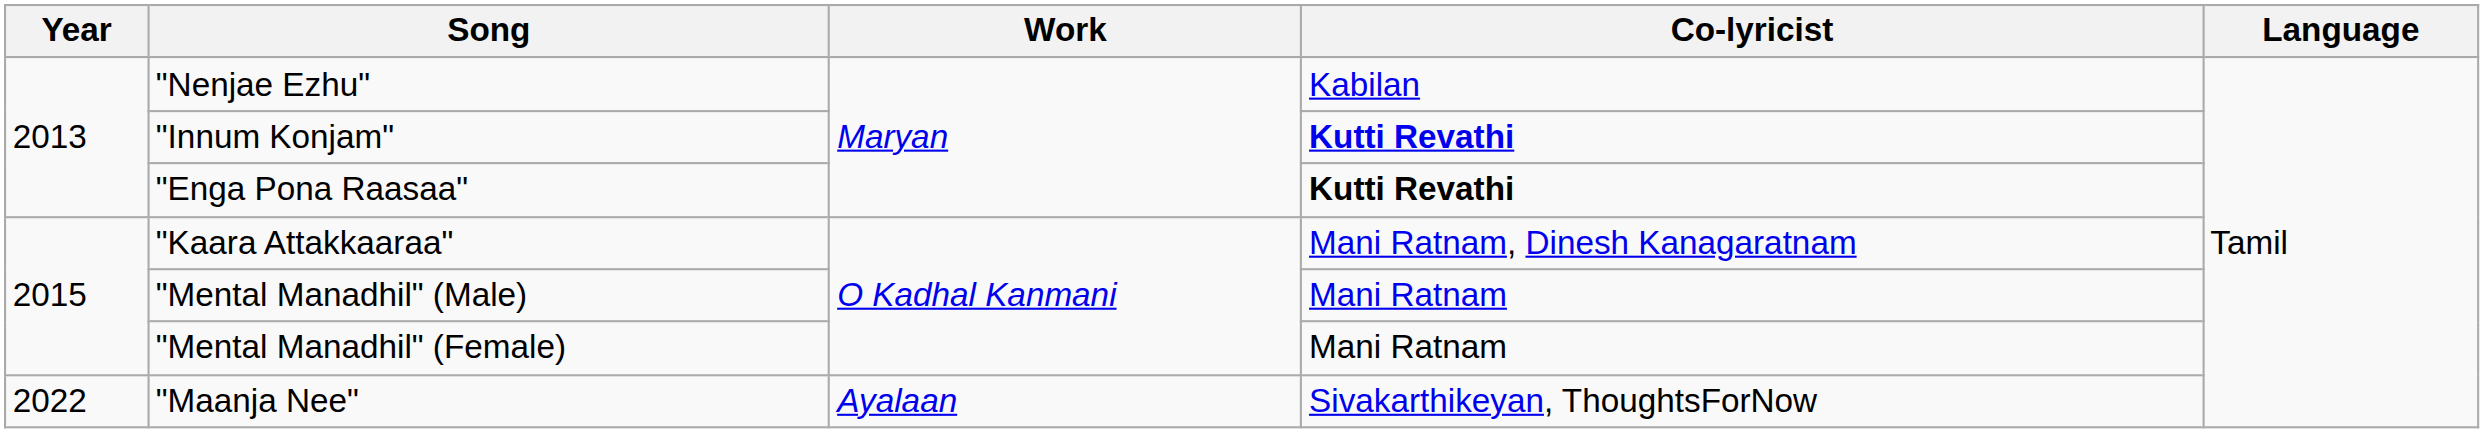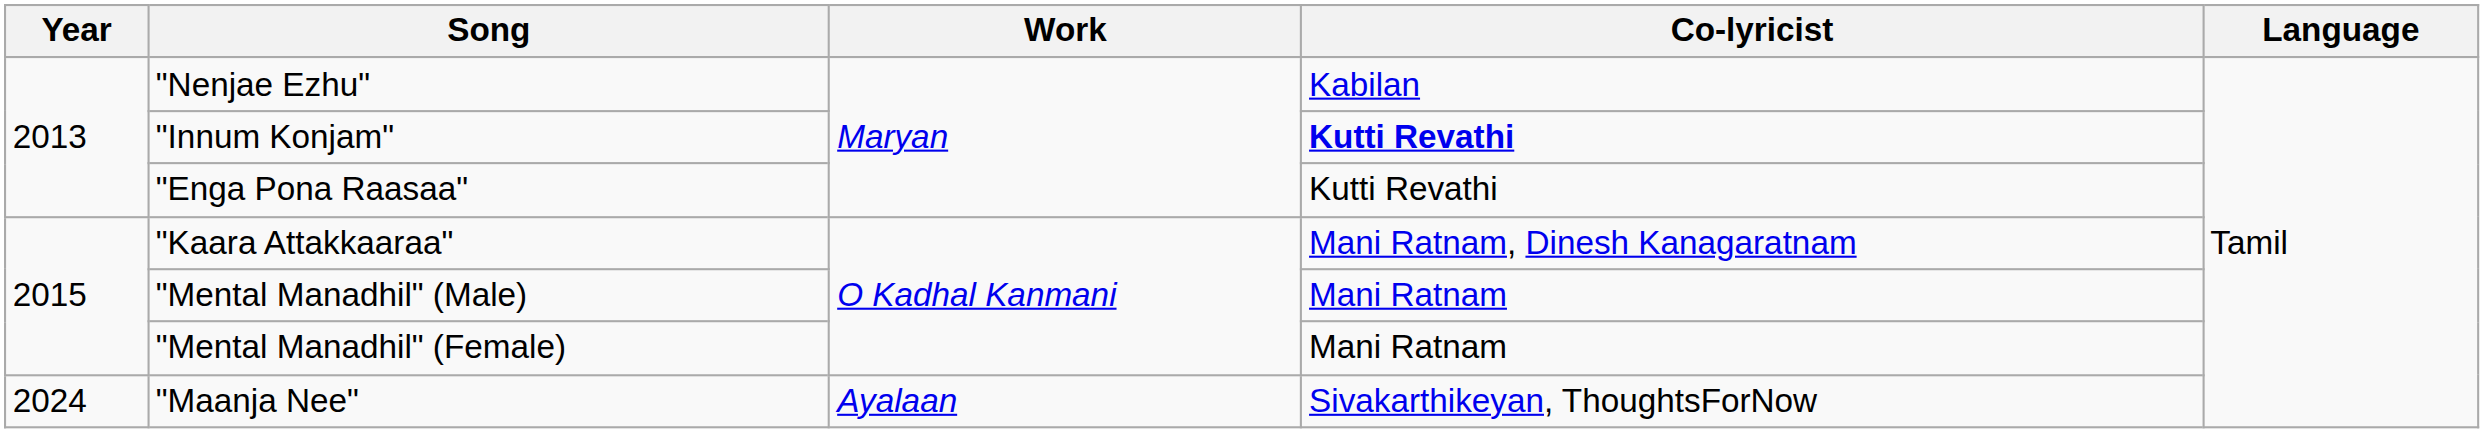 <table class="wikitable sortable" style="width:60%;">
 <tr>
 <th>Year</th>
 <th>Song</th>
 <th>Work</th>
 <th>Co-lyricist</th>
 <th>Language</th>
 </tr>
 <tr>
 <td rowspan="3">2013</td>
 <td>"Nenjae Ezhu"</td>
 <td rowspan="3"><em><a href='#'>Maryan</a></em></td>
 <td><a href='#'>Kabilan</a></td>
 <td rowspan="7">Tamil</td>
 </tr>
 <tr>
 <td>"Innum Konjam"</td>
 <td><strong><a href='#'>Kutti Revathi</a></strong></td>
 </tr>
 <tr>
 <td>"Enga Pona Raasaa"</td>
-<td><strong>Kutti Revathi</strong></td>
+<td>Kutti Revathi</td>
 </tr>
 <tr>
 <td rowspan="3">2015</td>
 <td>"Kaara Attakkaaraa"</td>
 <td rowspan="3"><em><a href='#'>O Kadhal Kanmani</a></em></td>
 <td><a href='#'>Mani Ratnam</a>, <a href='#'>Dinesh Kanagaratnam</a></td>
 </tr>
 <tr>
 <td>"Mental Manadhil" (Male)</td>
 <td><a href='#'>Mani Ratnam</a></td>
 </tr>
 <tr>
 <td>"Mental Manadhil" (Female)</td>
 <td>Mani Ratnam</td>
 </tr>
 <tr>
-<td>2022</td>
+<td>2024</td>
 <td>"Maanja Nee"</td>
 <td><em><a href='#'>Ayalaan</a></em></td>
 <td><a href='#'>Sivakarthikeyan</a>, ThoughtsForNow</td>
 </tr>
 </table>
